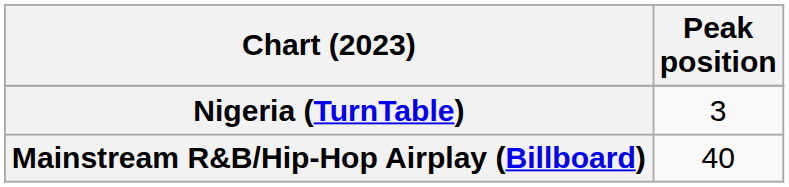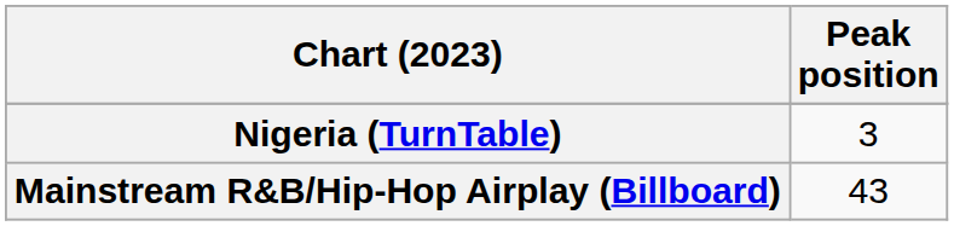 <table class="wikitable plainrowheaders sortable" style="text-align:center">
 <tr>
 <th scope="col">Chart (2023)</th>
 <th scope="col">Peak<br>position</th>
 </tr>
 <tr>
 </tr>
 <tr>
 <th scope="row">Nigeria (<a href='#'>TurnTable</a>)</th>
 <td>3</td>
 </tr>
 <tr>
 <th scope="row">Mainstream R&B/Hip-Hop Airplay (<a href='#'>Billboard</a>)</th>
-<td>40</td>
+<td>43</td>
 </tr>
 </table>
